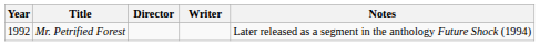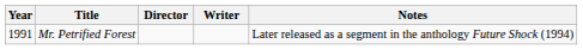 <table class="wikitable">
 <tr>
 <th>Year</th>
 <th>Title</th>
 <th width="65">Director</th>
 <th width="65">Writer</th>
 <th>Notes</th>
 </tr>
 <tr>
-<td>1992</td>
+<td>1991</td>
 <td><em>Mr. Petrified Forest</em></td>
 <td></td>
 <td></td>
 <td>Later released as a segment in the anthology <em>Future Shock</em> (1994)</td>
 </tr>
 </table>
